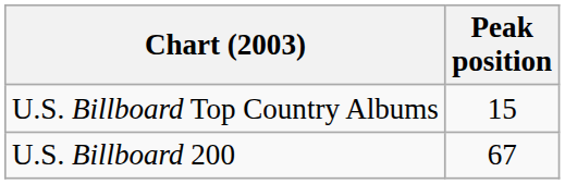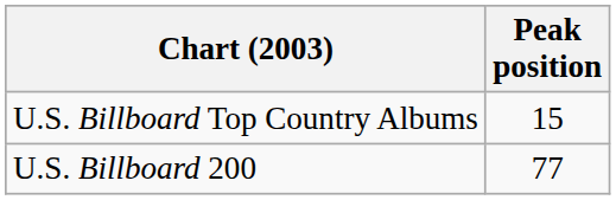 <table class="wikitable">
 <tr>
 <th>Chart (2003)</th>
 <th>Peak<br>position</th>
 </tr>
 <tr>
 <td>U.S. <em>Billboard</em> Top Country Albums</td>
 <td align="center">15</td>
 </tr>
 <tr>
 <td>U.S. <em>Billboard</em> 200</td>
-<td align="center">67</td>
+<td align="center">77</td>
 </tr>
 </table>
